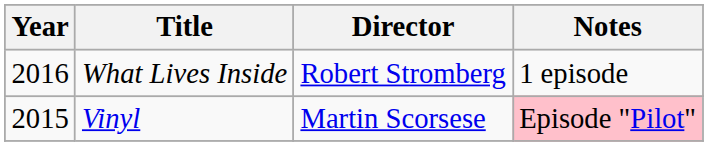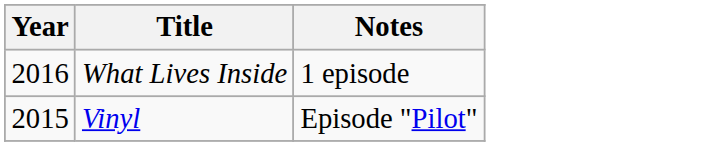 <table class="wikitable">
 <tr>
 <th>Year</th>
 <th>Title</th>
-<th>Director</th>
 <th>Notes</th>
 </tr>
 <tr>
 <td>2016</td>
 <td><em>What Lives Inside</em></td>
-<td><a href='#'>Robert Stromberg</a></td>
 <td>1 episode</td>
 </tr>
 <tr>
 <td>2015</td>
 <td><em><a href='#'>Vinyl</a></em></td>
-<td><a href='#'>Martin Scorsese</a></td>
-<td style="background: pink;">Episode "<a href='#'>Pilot</a>"</td>
+<td>Episode "<a href='#'>Pilot</a>"</td>
 </tr>
 </table>
